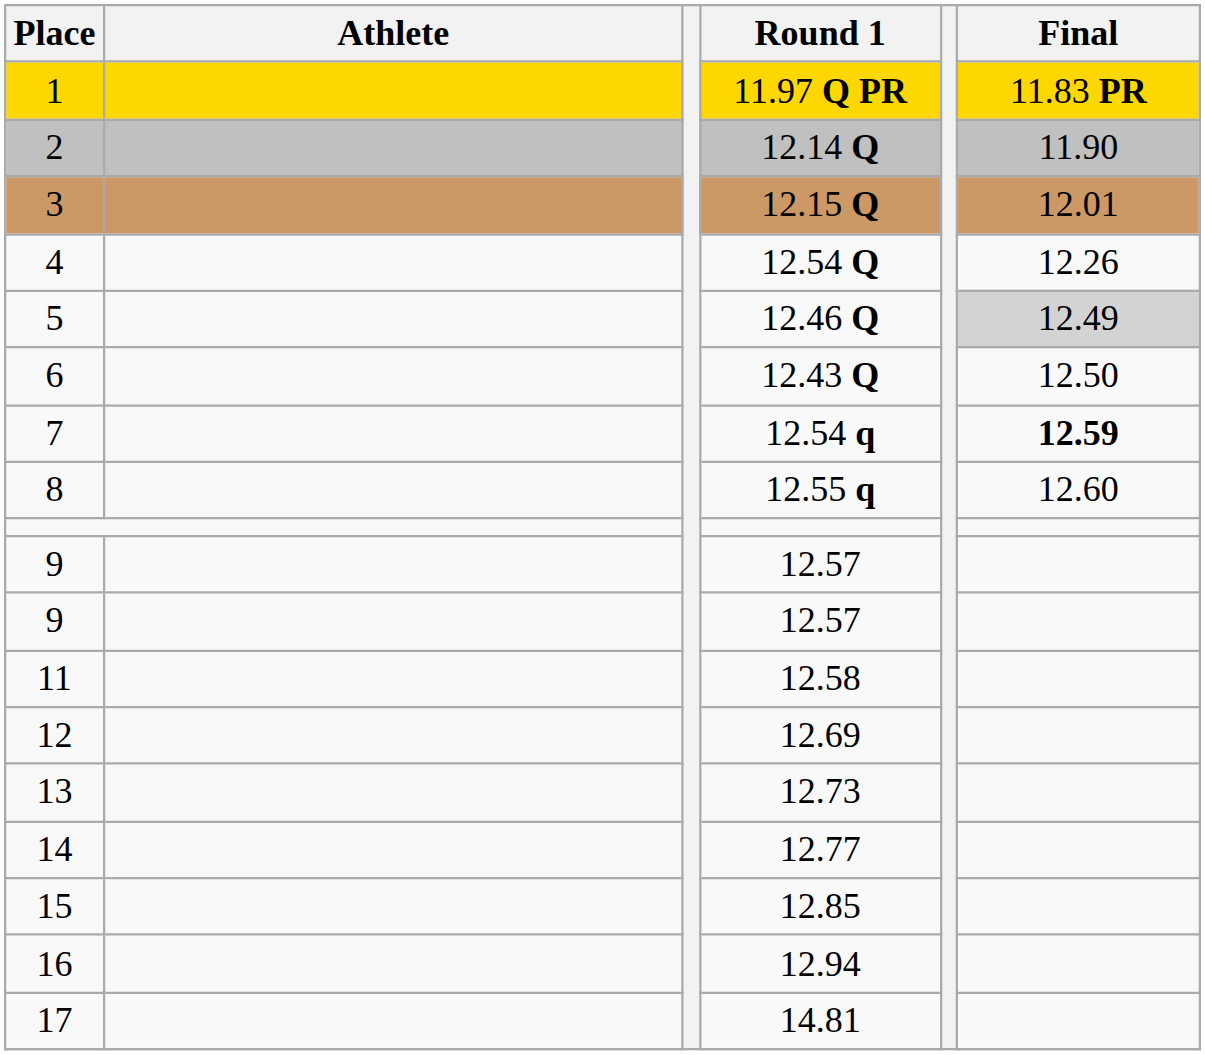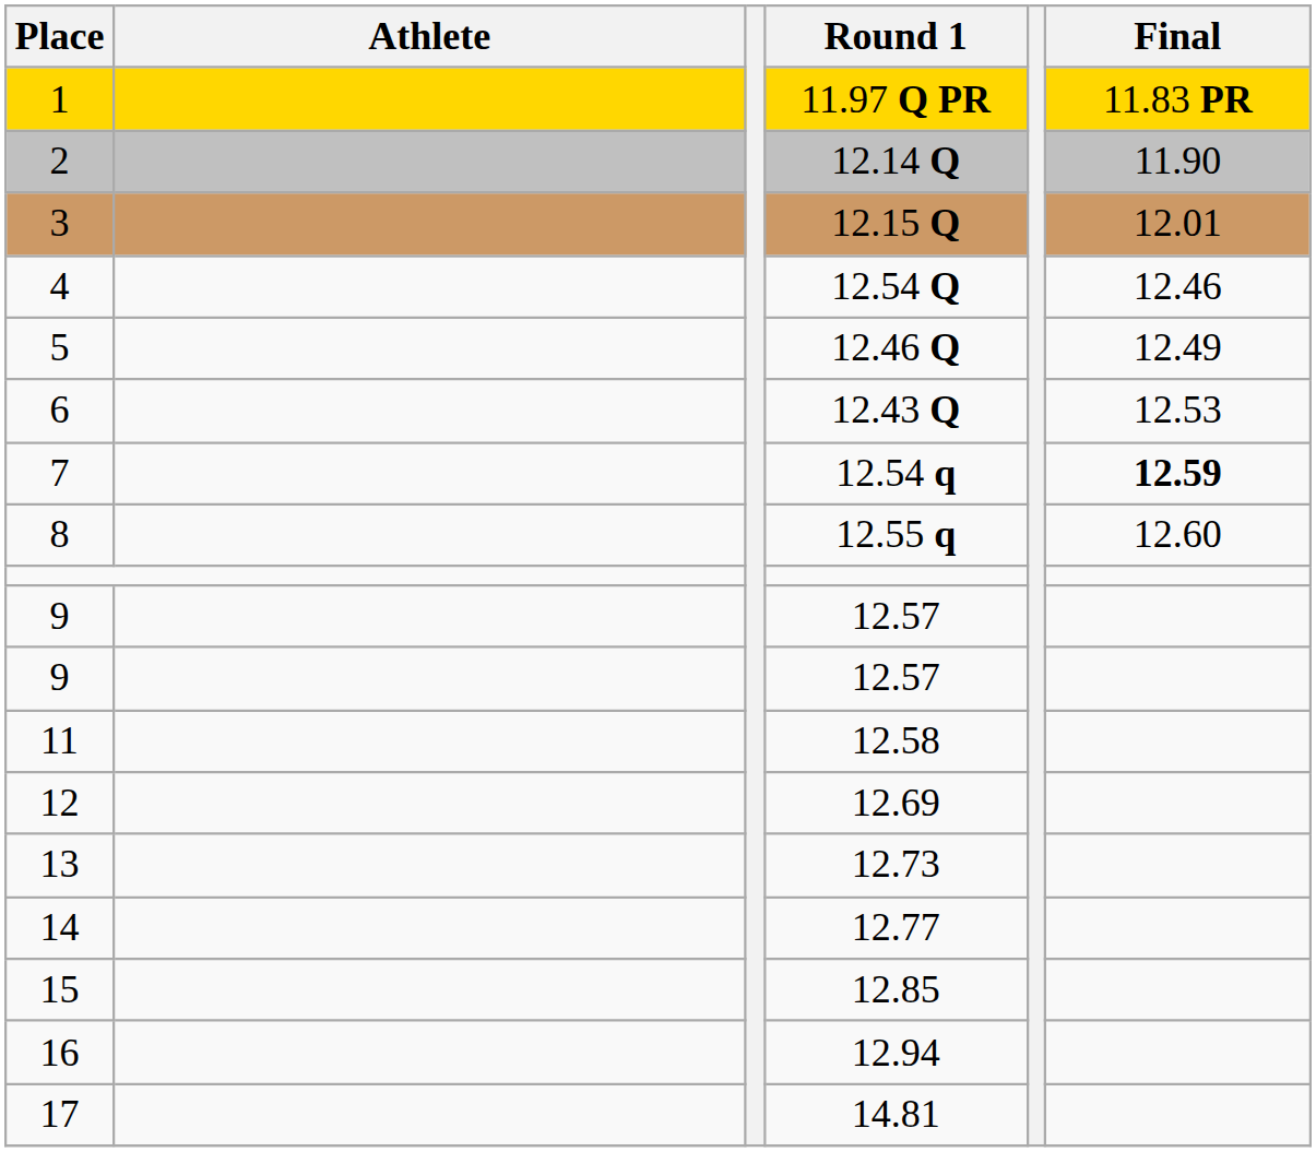 <table class="wikitable" style="text-align:center">
 <tr>
 <th>Place</th>
 <th width=250>Athlete</th>
 <th rowspan=31></th>
 <th width=100>Round 1</th>
 <th rowspan=31></th>
 <th width=100>Final</th>
 </tr>
 <tr bgcolor=gold>
 <td>1</td>
 <td align=left></td>
 <td>11.97 <strong>Q PR</strong></td>
 <td>11.83 <strong>PR</strong></td>
 </tr>
 <tr bgcolor=silver>
 <td>2</td>
 <td align=left></td>
 <td>12.14 <strong>Q</strong></td>
 <td>11.90</td>
 </tr>
 <tr bgcolor=cc9966>
 <td>3</td>
 <td align=left></td>
 <td>12.15 <strong>Q</strong></td>
 <td>12.01</td>
 </tr>
 <tr>
 <td>4</td>
 <td align=left></td>
 <td>12.54 <strong>Q</strong></td>
-<td>12.26</td>
+<td>12.46</td>
 </tr>
 <tr>
 <td>5</td>
 <td align=left></td>
 <td>12.46 <strong>Q</strong></td>
-<td style="background: lightgrey;">12.49</td>
+<td>12.49</td>
 </tr>
 <tr>
 <td>6</td>
 <td align=left></td>
 <td>12.43 <strong>Q</strong></td>
-<td>12.50</td>
+<td>12.53</td>
 </tr>
 <tr>
 <td>7</td>
 <td align=left></td>
 <td>12.54 <strong>q</strong></td>
 <td><strong>12.59</strong></td>
 </tr>
 <tr>
 <td>8</td>
 <td align=left></td>
 <td>12.55 <strong>q</strong></td>
 <td>12.60</td>
 </tr>
 <tr>
 <td colspan=10></td>
 </tr>
 <tr>
 <td>9</td>
 <td align=left></td>
 <td>12.57</td>
 <td></td>
 </tr>
 <tr>
 <td>9</td>
 <td align=left></td>
 <td>12.57</td>
 <td></td>
 </tr>
 <tr>
 <td>11</td>
 <td align=left></td>
 <td>12.58</td>
 <td></td>
 </tr>
 <tr>
 <td>12</td>
 <td align=left></td>
 <td>12.69</td>
 <td></td>
 </tr>
 <tr>
 <td>13</td>
 <td align=left></td>
 <td>12.73</td>
 <td></td>
 </tr>
 <tr>
 <td>14</td>
 <td align=left></td>
 <td>12.77</td>
 <td></td>
 </tr>
 <tr>
 <td>15</td>
 <td align=left></td>
 <td>12.85</td>
 <td></td>
 </tr>
 <tr>
 <td>16</td>
 <td align=left></td>
 <td>12.94</td>
 <td></td>
 </tr>
 <tr>
 <td>17</td>
 <td align=left></td>
 <td>14.81</td>
 <td></td>
 </tr>
 <tr>
 </tr>
 </table>
